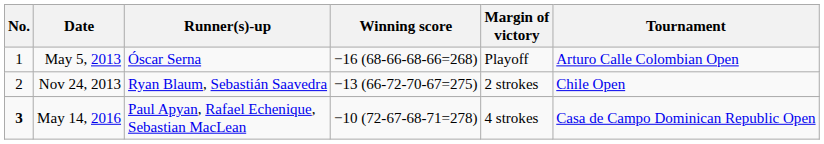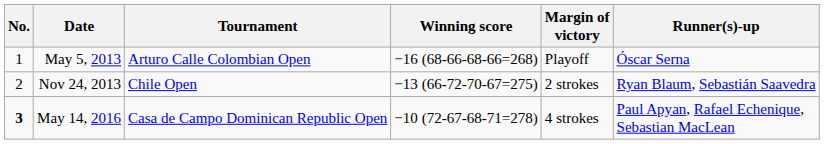 <table class="wikitable" style="font-size:95%;">
 <tr>
 <th>No.</th>
 <th>Date</th>
-<th>Runner(s)-up</th>
+<th>Tournament</th>
 <th>Winning score</th>
 <th>Margin of<br>victory</th>
-<th>Tournament</th>
+<th>Runner(s)-up</th>
 </tr>
 <tr>
 <td align=center>1</td>
 <td align=right>May 5, <a href='#'>2013</a></td>
-<td> <a href='#'>Óscar Serna</a></td>
+<td><a href='#'>Arturo Calle Colombian Open</a></td>
 <td>−16 (68-66-68-66=268)</td>
 <td>Playoff</td>
-<td><a href='#'>Arturo Calle Colombian Open</a></td>
+<td> <a href='#'>Óscar Serna</a></td>
 </tr>
 <tr>
 <td align=center>2</td>
 <td align=right>Nov 24, 2013</td>
-<td> <a href='#'>Ryan Blaum</a>,  <a href='#'>Sebastián Saavedra</a></td>
+<td><a href='#'>Chile Open</a></td>
 <td>−13 (66-72-70-67=275)</td>
 <td>2 strokes</td>
-<td><a href='#'>Chile Open</a></td>
+<td> <a href='#'>Ryan Blaum</a>,  <a href='#'>Sebastián Saavedra</a></td>
 </tr>
 <tr>
 <td align=center><strong>3</strong></td>
 <td align=right>May 14, <a href='#'>2016</a></td>
-<td> <a href='#'>Paul Apyan</a>,  <a href='#'>Rafael Echenique</a>,<br> <a href='#'>Sebastian MacLean</a></td>
+<td><a href='#'>Casa de Campo Dominican Republic Open</a></td>
 <td>−10 (72-67-68-71=278)</td>
 <td>4 strokes</td>
-<td><a href='#'>Casa de Campo Dominican Republic Open</a></td>
+<td> <a href='#'>Paul Apyan</a>,  <a href='#'>Rafael Echenique</a>,<br> <a href='#'>Sebastian MacLean</a></td>
 </tr>
 </table>
